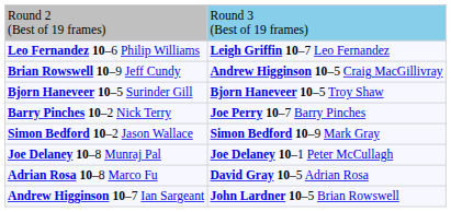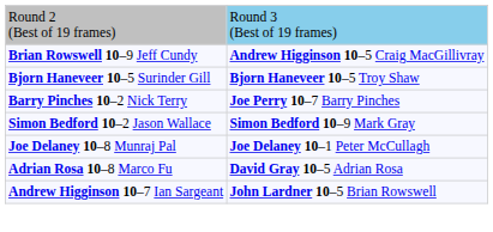 <table cellpadding="3" cellspacing="0" border="1" style="background:#f7f8ff; font-size:95%; border:#ccc solid 1px; border-collapse:collapse;">
 <tr>
 <td style="background:silver">Round 2<br>(Best of 19 frames)</td>
 <td style="background:skyblue">Round 3<br>(Best of 19 frames)</td>
-</tr>
-<tr>
-<td><strong> <a href='#'>Leo Fernandez</a> 10</strong>–6  <a href='#'>Philip Williams</a></td>
-<td><strong> <a href='#'>Leigh Griffin</a> 10</strong>–7  <a href='#'>Leo Fernandez</a></td>
 </tr>
 <tr>
 <td><strong> <a href='#'>Brian Rowswell</a> 10</strong>–9  <a href='#'>Jeff Cundy</a></td>
 <td><strong> <a href='#'>Andrew Higginson</a> 10</strong>–5  <a href='#'>Craig MacGillivray</a></td>
 </tr>
 <tr>
 <td><strong> <a href='#'>Bjorn Haneveer</a> 10</strong>–5  <a href='#'>Surinder Gill</a></td>
 <td><strong> <a href='#'>Bjorn Haneveer</a> 10</strong>–5  <a href='#'>Troy Shaw</a></td>
 </tr>
 <tr>
 <td><strong> <a href='#'>Barry Pinches</a> 10</strong>–2  <a href='#'>Nick Terry</a></td>
 <td><strong> <a href='#'>Joe Perry</a> 10</strong>–7  <a href='#'>Barry Pinches</a></td>
 </tr>
 <tr>
 <td><strong> <a href='#'>Simon Bedford</a> 10</strong>–2  <a href='#'>Jason Wallace</a></td>
 <td><strong> <a href='#'>Simon Bedford</a> 10</strong>–9  <a href='#'>Mark Gray</a></td>
 </tr>
 <tr>
 <td><strong> <a href='#'>Joe Delaney</a> 10</strong>–8  <a href='#'>Munraj Pal</a></td>
 <td><strong> <a href='#'>Joe Delaney</a> 10</strong>–1  <a href='#'>Peter McCullagh</a></td>
 </tr>
 <tr>
 <td><strong> <a href='#'>Adrian Rosa</a> 10</strong>–8  <a href='#'>Marco Fu</a></td>
 <td><strong> <a href='#'>David Gray</a> 10</strong>–5  <a href='#'>Adrian Rosa</a></td>
 </tr>
 <tr>
 <td><strong> <a href='#'>Andrew Higginson</a>  10</strong>–7  <a href='#'>Ian Sargeant</a></td>
 <td><strong> <a href='#'>John Lardner</a> 10</strong>–5  <a href='#'>Brian Rowswell</a></td>
 </tr>
 </table>
